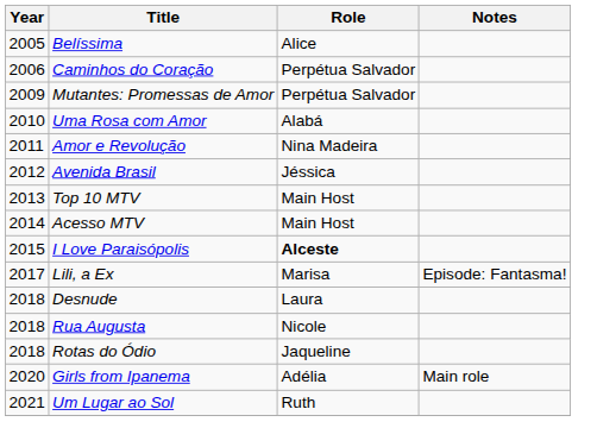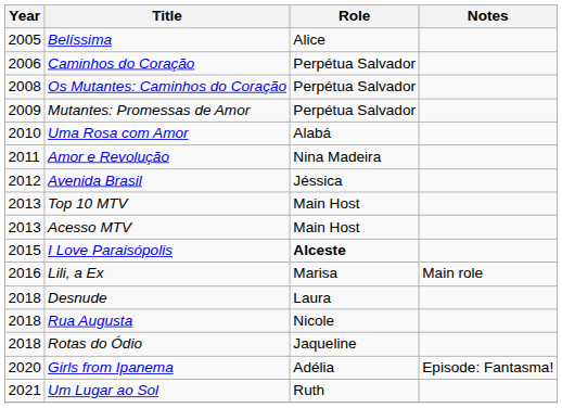 <table class="wikitable sortable">
 <tr>
 <th>Year</th>
 <th>Title</th>
 <th>Role</th>
 <th>Notes</th>
 </tr>
 <tr>
 <td>2005</td>
 <td><em><a href='#'>Belíssima</a></em></td>
 <td>Alice</td>
 <td></td>
 </tr>
 <tr>
 <td>2006</td>
 <td><em><a href='#'>Caminhos do Coração</a></em></td>
+<td>Perpétua Salvador</td>
+<td></td>
+</tr>
+<tr>
+<td>2008</td>
+<td><em><a href='#'>Os Mutantes: Caminhos do Coração</a></em></td>
 <td>Perpétua Salvador</td>
 <td></td>
 </tr>
 <tr>
 <td>2009</td>
 <td><em>Mutantes: Promessas de Amor</em></td>
 <td>Perpétua Salvador</td>
 <td></td>
 </tr>
 <tr>
 <td>2010</td>
 <td><em><a href='#'>Uma Rosa com Amor</a></em></td>
 <td>Alabá</td>
 <td></td>
 </tr>
 <tr>
 <td>2011</td>
 <td><em><a href='#'>Amor e Revolução</a></em></td>
 <td>Nina Madeira</td>
 <td></td>
 </tr>
 <tr>
 <td>2012</td>
 <td><em><a href='#'>Avenida Brasil</a></em></td>
 <td>Jéssica</td>
 <td></td>
 </tr>
 <tr>
 <td>2013</td>
 <td><em>Top 10 MTV</em></td>
 <td>Main Host</td>
 <td></td>
 </tr>
 <tr>
-<td>2014</td>
+<td>2013</td>
 <td><em>Acesso MTV</em></td>
 <td>Main Host</td>
 <td></td>
 </tr>
 <tr>
 <td>2015</td>
 <td><em><a href='#'>I Love Paraisópolis</a></em></td>
 <td><strong>Alceste</strong></td>
 <td></td>
 </tr>
 <tr>
-<td>2017</td>
+<td>2016</td>
 <td><em>Lili, a Ex</em></td>
 <td>Marisa</td>
-<td>Episode: Fantasma!</td>
+<td>Main role</td>
 </tr>
 <tr>
 <td>2018</td>
 <td><em>Desnude</em></td>
 <td>Laura</td>
 <td></td>
 </tr>
 <tr>
 <td>2018</td>
 <td><em><a href='#'>Rua Augusta</a></em></td>
 <td>Nicole</td>
 <td></td>
 </tr>
 <tr>
 <td>2018</td>
 <td><em>Rotas do Ódio</em></td>
 <td>Jaqueline</td>
 <td></td>
 </tr>
 <tr>
 <td>2020</td>
 <td><em><a href='#'>Girls from Ipanema</a></em></td>
 <td>Adélia</td>
-<td>Main role</td>
+<td>Episode: Fantasma!</td>
 </tr>
 <tr>
 <td>2021</td>
 <td><em><a href='#'>Um Lugar ao Sol</a></em></td>
 <td>Ruth</td>
 <td></td>
 </tr>
 <tr>
 </tr>
 </table>
